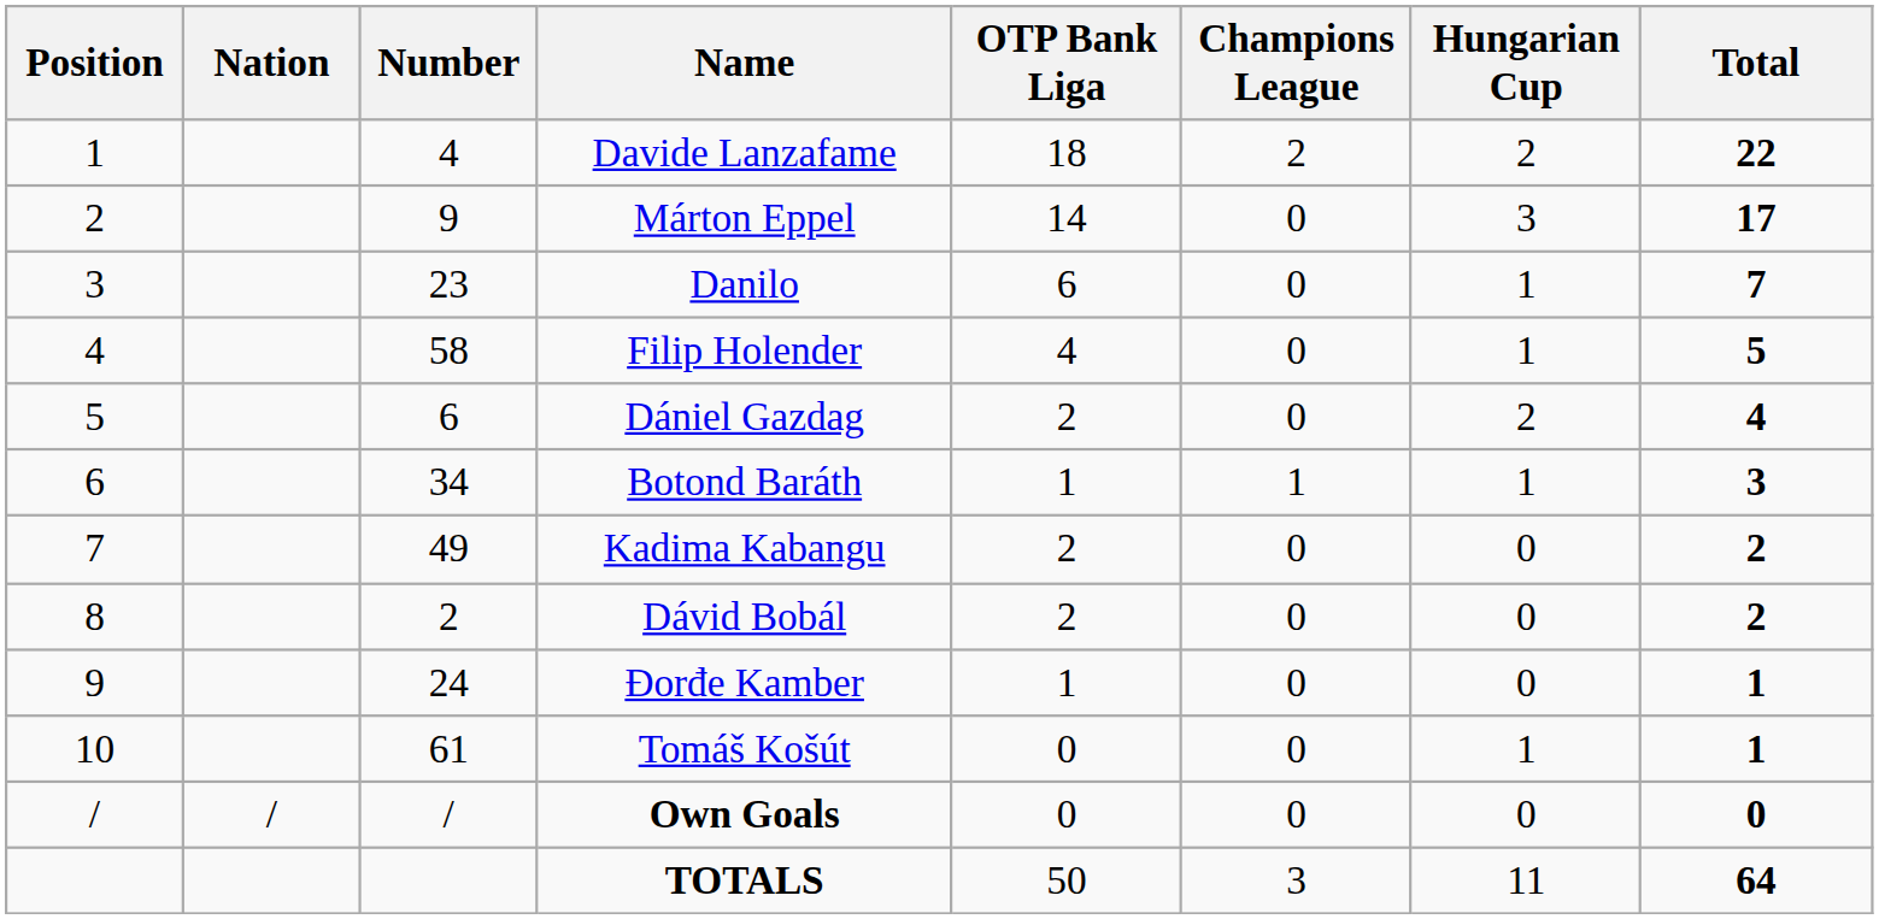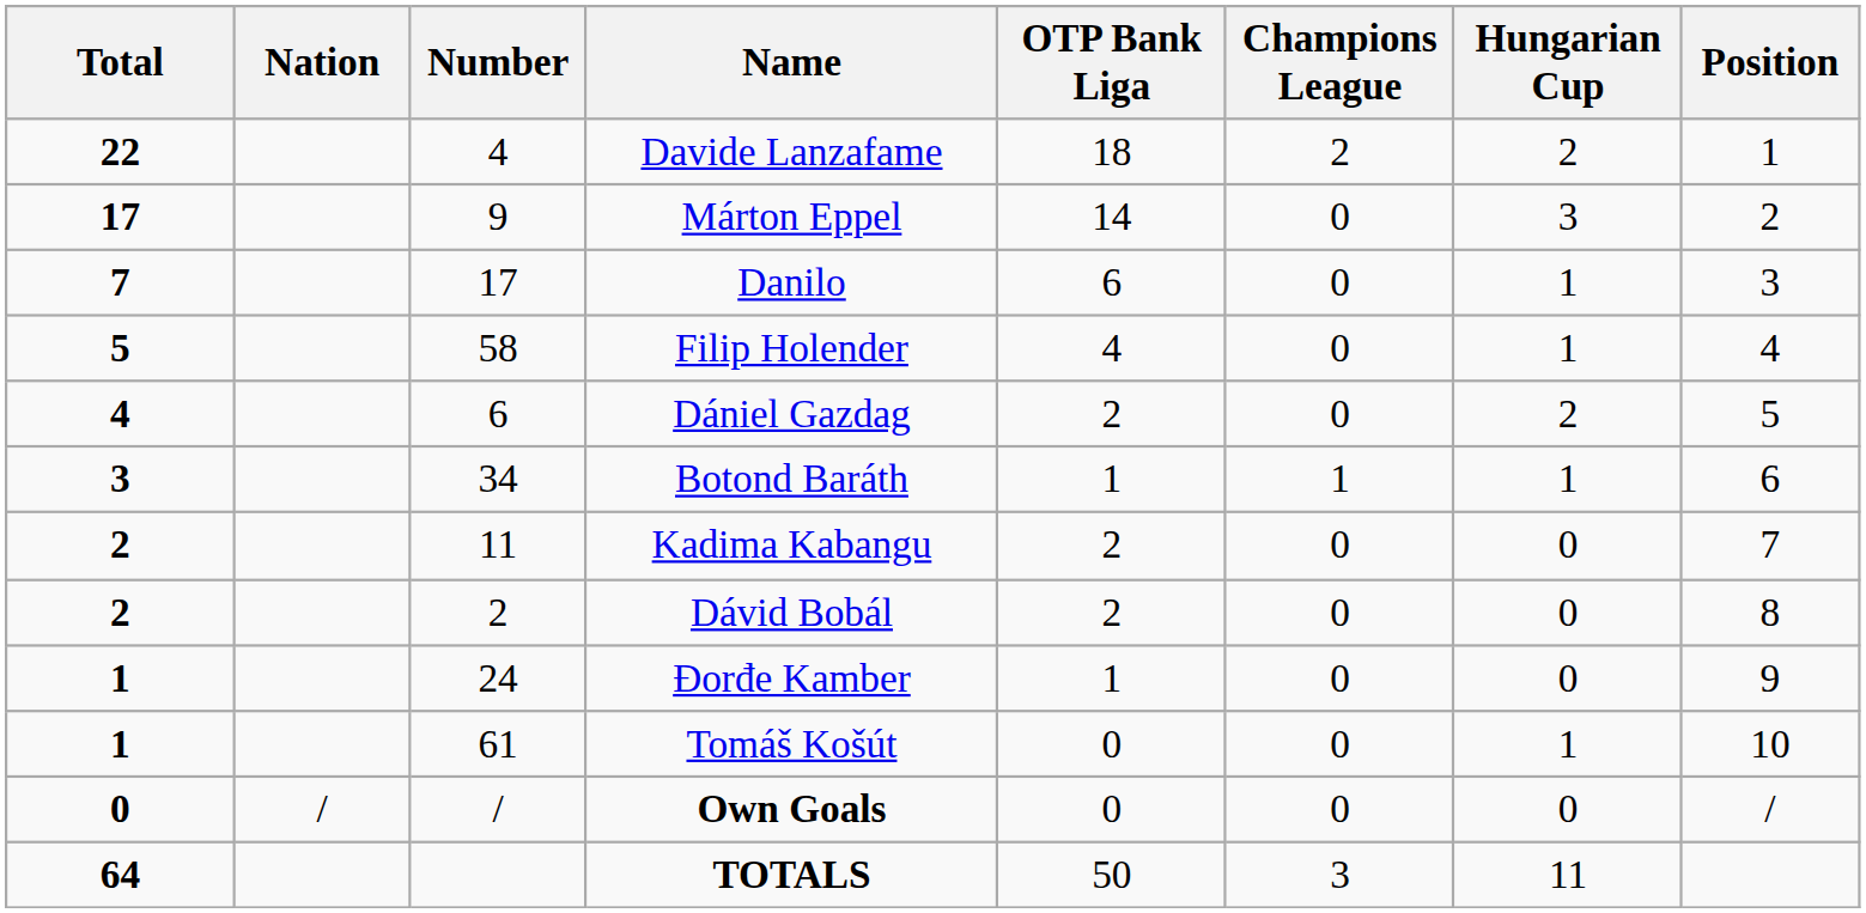 <table class="wikitable" style="font-size: 95%; text-align: center;">
 <tr>
-<th width=60>Position</th>
+<th width=80>Total</th>
 <th width=60>Nation</th>
 <th width=60>Number</th>
 <th width=150>Name</th>
 <th width=80>OTP Bank Liga</th>
 <th width=80>Champions League</th>
 <th width=80>Hungarian Cup</th>
-<th width=80>Total</th>
+<th width=60>Position</th>
 </tr>
 <tr>
-<td>1</td>
+<td><strong>22</strong></td>
 <td></td>
 <td>4</td>
 <td><a href='#'>Davide Lanzafame</a></td>
 <td>18</td>
 <td>2</td>
 <td>2</td>
-<td><strong>22</strong></td>
+<td>1</td>
 </tr>
 <tr>
-<td>2</td>
+<td><strong>17</strong></td>
 <td></td>
 <td>9</td>
 <td><a href='#'>Márton Eppel</a></td>
 <td>14</td>
 <td>0</td>
 <td>3</td>
-<td><strong>17</strong></td>
+<td>2</td>
 </tr>
 <tr>
-<td>3</td>
+<td><strong>7</strong></td>
 <td></td>
-<td>23</td>
+<td>17</td>
 <td><a href='#'>Danilo</a></td>
 <td>6</td>
 <td>0</td>
 <td>1</td>
-<td><strong>7</strong></td>
+<td>3</td>
 </tr>
 <tr>
-<td>4</td>
+<td><strong>5</strong></td>
 <td></td>
 <td>58</td>
 <td><a href='#'>Filip Holender</a></td>
 <td>4</td>
 <td>0</td>
 <td>1</td>
-<td><strong>5</strong></td>
+<td>4</td>
 </tr>
 <tr>
-<td>5</td>
+<td><strong>4</strong></td>
 <td></td>
 <td>6</td>
 <td><a href='#'>Dániel Gazdag</a></td>
 <td>2</td>
 <td>0</td>
 <td>2</td>
-<td><strong>4</strong></td>
+<td>5</td>
 </tr>
 <tr>
-<td>6</td>
+<td><strong>3</strong></td>
 <td></td>
 <td>34</td>
 <td><a href='#'>Botond Baráth</a></td>
 <td>1</td>
 <td>1</td>
 <td>1</td>
-<td><strong>3</strong></td>
+<td>6</td>
 </tr>
 <tr>
-<td>7</td>
+<td><strong>2</strong></td>
 <td></td>
-<td>49</td>
+<td>11</td>
 <td><a href='#'>Kadima Kabangu</a></td>
 <td>2</td>
 <td>0</td>
 <td>0</td>
-<td><strong>2</strong></td>
+<td>7</td>
 </tr>
 <tr>
-<td>8</td>
+<td><strong>2</strong></td>
 <td></td>
 <td>2</td>
 <td><a href='#'>Dávid Bobál</a></td>
 <td>2</td>
 <td>0</td>
 <td>0</td>
-<td><strong>2</strong></td>
+<td>8</td>
 </tr>
 <tr>
-<td>9</td>
+<td><strong>1</strong></td>
 <td></td>
 <td>24</td>
 <td><a href='#'>Đorđe Kamber</a></td>
 <td>1</td>
 <td>0</td>
 <td>0</td>
-<td><strong>1</strong></td>
+<td>9</td>
 </tr>
 <tr>
-<td>10</td>
+<td><strong>1</strong></td>
 <td></td>
 <td>61</td>
 <td><a href='#'>Tomáš Košút</a></td>
 <td>0</td>
 <td>0</td>
 <td>1</td>
-<td><strong>1</strong></td>
+<td>10</td>
 </tr>
 <tr>
-<td>/</td>
+<td><strong>0</strong></td>
 <td>/</td>
 <td>/</td>
 <td><strong>Own Goals</strong></td>
 <td>0</td>
 <td>0</td>
 <td>0</td>
-<td><strong>0</strong></td>
+<td>/</td>
 </tr>
 <tr>
-<td></td>
+<td><strong>64</strong></td>
 <td></td>
 <td></td>
 <td><strong>TOTALS</strong></td>
 <td>50</td>
 <td>3</td>
 <td>11</td>
-<td><strong>64</strong></td>
+<td></td>
 </tr>
 </table>
